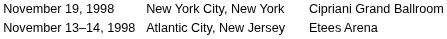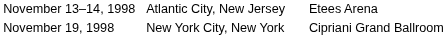 <table cellpadding="2" style="border: 0px solid darkgray; font-size:100%">
 <tr>
 <th width="175"></th>
 <th width="200"></th>
 <th width="200"></th>
-</tr>
-<tr>
-<td>November 19, 1998</td>
-<td>New York City, New York</td>
-<td>Cipriani Grand Ballroom</td>
 </tr>
 <tr border="0">
 <td>November 13–14, 1998</td>
 <td>Atlantic City, New Jersey</td>
 <td>Etees Arena</td>
 </tr>
 <tr>
+<td>November 19, 1998</td>
+<td>New York City, New York</td>
+<td>Cipriani Grand Ballroom</td>
+</tr>
+<tr>
 </tr>
 </table>
